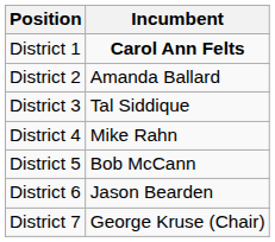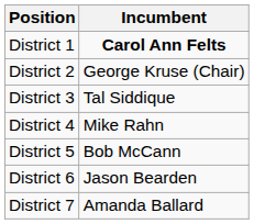 <table class=wikitable>
 <tr>
 <th>Position</th>
 <th>Incumbent</th>
 </tr>
 <tr>
 <td>District 1</td>
 <td align="center"><strong>Carol Ann Felts</strong></td>
 </tr>
 <tr>
 <td>District 2</td>
-<td>Amanda Ballard</td>
+<td>George Kruse (Chair)</td>
 </tr>
 <tr>
 <td>District 3</td>
 <td>Tal Siddique</td>
 </tr>
 <tr>
 <td>District 4</td>
 <td>Mike Rahn</td>
 </tr>
 <tr>
 <td>District 5</td>
 <td>Bob McCann</td>
 </tr>
 <tr>
 <td>District 6</td>
 <td>Jason Bearden</td>
 </tr>
 <tr>
 <td>District 7</td>
-<td>George Kruse (Chair)</td>
+<td>Amanda Ballard</td>
 </tr>
 </table>
